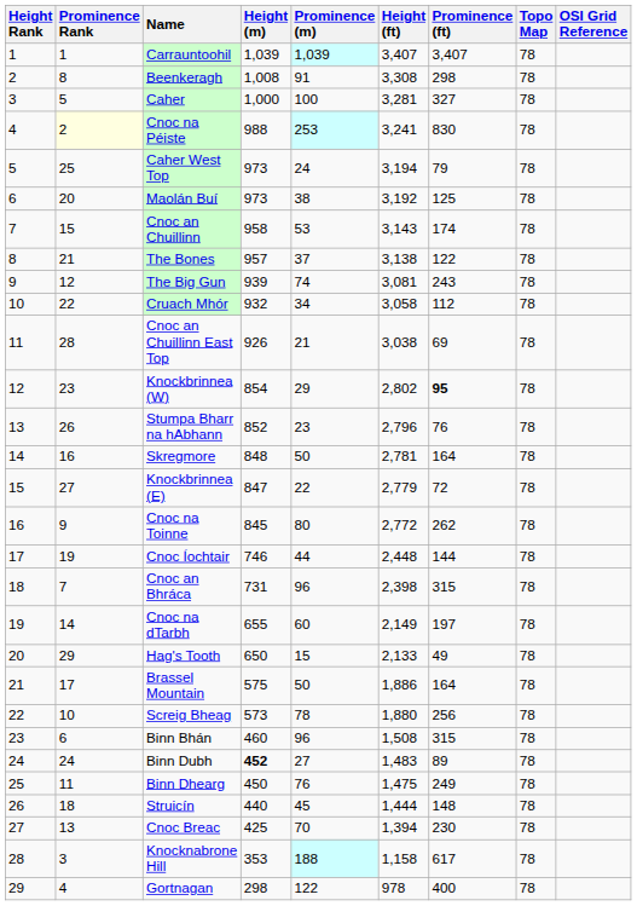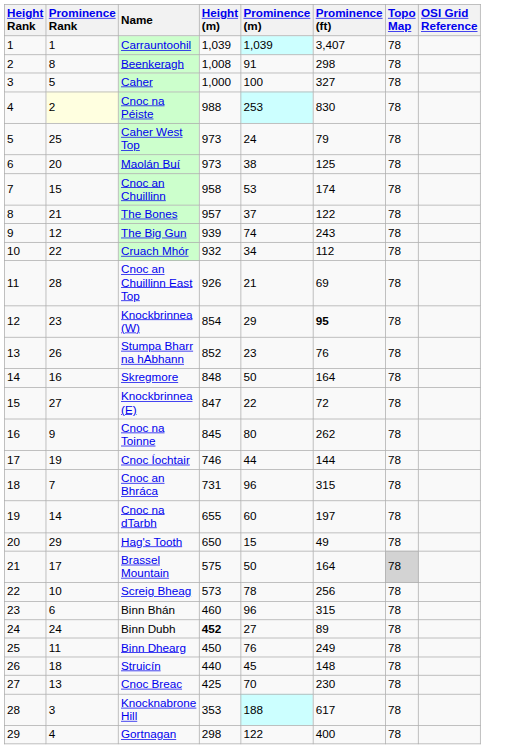 <table class="wikitable sortable" style="text-align:left">
 <tr>
 <th style="text-align:left"><a href='#'>Height</a><br>Rank</th>
 <th style="text-align:left"><a href='#'>Prominence</a><br>Rank</th>
 <th style="text-align:left">Name</th>
 <th style="text-align:left"><a href='#'>Height</a><br>(m)</th>
 <th style="text-align:left"><a href='#'>Prominence</a><br>(m)</th>
-<th style="text-align:left"><a href='#'>Height</a><br>(ft)</th>
 <th style="text-align:left"><a href='#'>Prominence</a><br>(ft)</th>
 <th style="text-align:left"><a href='#'>Topo<br>Map</a></th>
 <th style="text-align:left"><a href='#'>OSI Grid<br>Reference</a></th>
 </tr>
 <tr>
 <td>1</td>
 <td>1</td>
 <td style="background:#cfc;text-align:left"><a href='#'>Carrauntoohil</a></td>
 <td>1,039</td>
 <td style="background:#cff;text-align:left">1,039</td>
 <td>3,407</td>
-<td>3,407</td>
 <td>78</td>
 <td></td>
 </tr>
 <tr>
 <td>2</td>
 <td>8</td>
 <td style="background:#cfc;text-align:left"><a href='#'>Beenkeragh</a></td>
 <td>1,008</td>
 <td>91</td>
-<td>3,308</td>
 <td>298</td>
 <td>78</td>
 <td></td>
 </tr>
 <tr>
 <td>3</td>
 <td>5</td>
 <td style="background:#cfc;text-align:left"><a href='#'>Caher</a></td>
 <td>1,000</td>
 <td>100</td>
-<td>3,281</td>
 <td>327</td>
 <td>78</td>
 <td></td>
 </tr>
 <tr>
 <td>4</td>
 <td style="background: lightyellow;">2</td>
 <td style="background:#cfc;text-align:left"><a href='#'>Cnoc na Péiste</a></td>
 <td>988</td>
 <td style="background:#cff;text-align:left">253</td>
-<td>3,241</td>
 <td>830</td>
 <td>78</td>
 <td></td>
 </tr>
 <tr>
 <td>5</td>
 <td>25</td>
 <td style="background:#cfc;text-align:left"><a href='#'>Caher West Top</a></td>
 <td>973</td>
 <td>24</td>
-<td>3,194</td>
 <td>79</td>
 <td>78</td>
 <td></td>
 </tr>
 <tr>
 <td>6</td>
 <td>20</td>
 <td style="background:#cfc;text-align:left"><a href='#'>Maolán Buí</a></td>
 <td>973</td>
 <td>38</td>
-<td>3,192</td>
 <td>125</td>
 <td>78</td>
 <td></td>
 </tr>
 <tr>
 <td>7</td>
 <td>15</td>
 <td style="background:#cfc;text-align:left"><a href='#'>Cnoc an Chuillinn</a></td>
 <td>958</td>
 <td>53</td>
-<td>3,143</td>
 <td>174</td>
 <td>78</td>
 <td></td>
 </tr>
 <tr>
 <td>8</td>
 <td>21</td>
 <td style="background:#cfc;text-align:left"><a href='#'>The Bones</a></td>
 <td>957</td>
 <td>37</td>
-<td>3,138</td>
 <td>122</td>
 <td>78</td>
 <td></td>
 </tr>
 <tr>
 <td>9</td>
 <td>12</td>
 <td style="background:#cfc;text-align:left"><a href='#'>The Big Gun</a></td>
 <td>939</td>
 <td>74</td>
-<td>3,081</td>
 <td>243</td>
 <td>78</td>
 <td></td>
 </tr>
 <tr>
 <td>10</td>
 <td>22</td>
 <td style="background:#cfc;text-align:left"><a href='#'>Cruach Mhór</a></td>
 <td>932</td>
 <td>34</td>
-<td>3,058</td>
 <td>112</td>
 <td>78</td>
 <td></td>
 </tr>
 <tr>
 <td>11</td>
 <td>28</td>
 <td><a href='#'>Cnoc an Chuillinn East Top</a></td>
 <td>926</td>
 <td>21</td>
-<td>3,038</td>
 <td>69</td>
 <td>78</td>
 <td></td>
 </tr>
 <tr>
 <td>12</td>
 <td>23</td>
 <td><a href='#'>Knockbrinnea (W)</a></td>
 <td>854</td>
 <td>29</td>
-<td>2,802</td>
 <td><strong>95</strong></td>
 <td>78</td>
 <td></td>
 </tr>
 <tr>
 <td>13</td>
 <td>26</td>
 <td><a href='#'>Stumpa Bharr na hAbhann</a></td>
 <td>852</td>
 <td>23</td>
-<td>2,796</td>
 <td>76</td>
 <td>78</td>
 <td></td>
 </tr>
 <tr>
 <td>14</td>
 <td>16</td>
 <td><a href='#'>Skregmore</a></td>
 <td>848</td>
 <td>50</td>
-<td>2,781</td>
 <td>164</td>
 <td>78</td>
 <td></td>
 </tr>
 <tr>
 <td>15</td>
 <td>27</td>
 <td><a href='#'>Knockbrinnea (E)</a></td>
 <td>847</td>
 <td>22</td>
-<td>2,779</td>
 <td>72</td>
 <td>78</td>
 <td></td>
 </tr>
 <tr>
 <td>16</td>
 <td>9</td>
 <td><a href='#'>Cnoc na Toinne</a></td>
 <td>845</td>
 <td>80</td>
-<td>2,772</td>
 <td>262</td>
 <td>78</td>
 <td></td>
 </tr>
 <tr>
 <td>17</td>
 <td>19</td>
 <td><a href='#'>Cnoc Íochtair</a></td>
 <td>746</td>
 <td>44</td>
-<td>2,448</td>
 <td>144</td>
 <td>78</td>
 <td></td>
 </tr>
 <tr>
 <td>18</td>
 <td>7</td>
 <td><a href='#'>Cnoc an Bhráca</a></td>
 <td>731</td>
 <td>96</td>
-<td>2,398</td>
 <td>315</td>
 <td>78</td>
 <td></td>
 </tr>
 <tr>
 <td>19</td>
 <td>14</td>
 <td><a href='#'>Cnoc na dTarbh</a></td>
 <td>655</td>
 <td>60</td>
-<td>2,149</td>
 <td>197</td>
 <td>78</td>
 <td></td>
 </tr>
 <tr>
 <td>20</td>
 <td>29</td>
 <td><a href='#'>Hag's Tooth</a></td>
 <td>650</td>
 <td>15</td>
-<td>2,133</td>
 <td>49</td>
 <td>78</td>
 <td></td>
 </tr>
 <tr>
 <td>21</td>
 <td>17</td>
 <td><a href='#'>Brassel Mountain</a></td>
 <td>575</td>
 <td>50</td>
-<td>1,886</td>
 <td>164</td>
-<td>78</td>
+<td style="background: lightgrey;">78</td>
 <td></td>
 </tr>
 <tr>
 <td>22</td>
 <td>10</td>
 <td><a href='#'>Screig Bheag</a></td>
 <td>573</td>
 <td>78</td>
-<td>1,880</td>
 <td>256</td>
 <td>78</td>
 <td></td>
 </tr>
 <tr>
 <td>23</td>
 <td>6</td>
 <td>Binn Bhán</td>
 <td>460</td>
 <td>96</td>
-<td>1,508</td>
 <td>315</td>
 <td>78</td>
 <td></td>
 </tr>
 <tr>
 <td>24</td>
 <td>24</td>
 <td>Binn Dubh</td>
 <td><strong>452</strong></td>
 <td>27</td>
-<td>1,483</td>
 <td>89</td>
 <td>78</td>
 <td></td>
 </tr>
 <tr>
 <td>25</td>
 <td>11</td>
 <td><a href='#'>Binn Dhearg</a></td>
 <td>450</td>
 <td>76</td>
-<td>1,475</td>
 <td>249</td>
 <td>78</td>
 <td></td>
 </tr>
 <tr>
 <td>26</td>
 <td>18</td>
 <td><a href='#'>Struicín</a></td>
 <td>440</td>
 <td>45</td>
-<td>1,444</td>
 <td>148</td>
 <td>78</td>
 <td></td>
 </tr>
 <tr>
 <td>27</td>
 <td>13</td>
 <td><a href='#'>Cnoc Breac</a></td>
 <td>425</td>
 <td>70</td>
-<td>1,394</td>
 <td>230</td>
 <td>78</td>
 <td></td>
 </tr>
 <tr>
 <td>28</td>
 <td>3</td>
 <td><a href='#'>Knocknabrone Hill</a></td>
 <td>353</td>
 <td style="background:#cff;text-align:left">188</td>
-<td>1,158</td>
 <td>617</td>
 <td>78</td>
 <td></td>
 </tr>
 <tr>
 <td>29</td>
 <td>4</td>
 <td><a href='#'>Gortnagan</a></td>
 <td>298</td>
 <td>122</td>
-<td>978</td>
 <td>400</td>
 <td>78</td>
 <td></td>
 </tr>
 </table>
